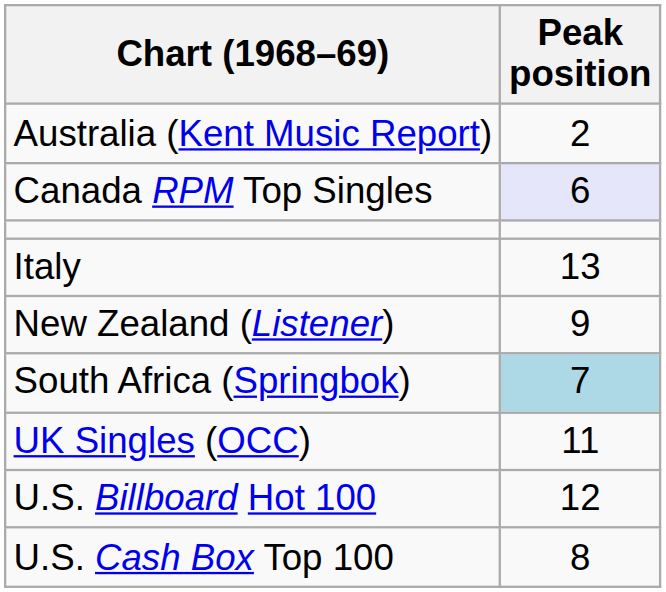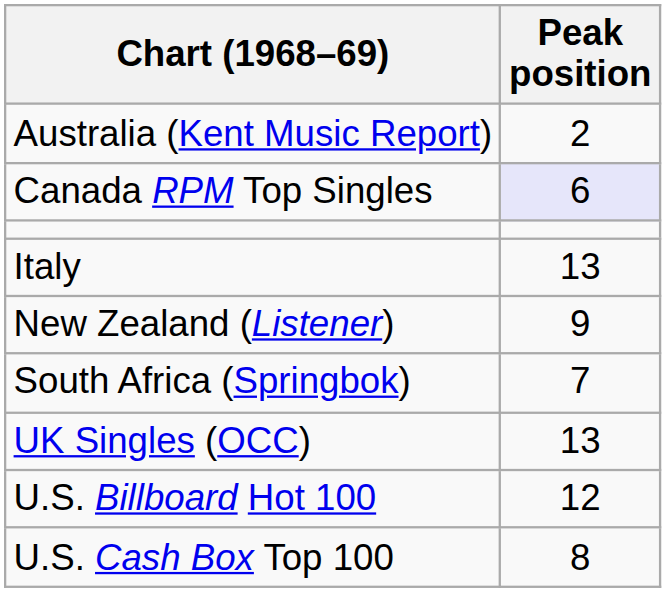 <table class="wikitable sortable">
 <tr>
 <th>Chart (1968–69)</th>
 <th>Peak<br>position</th>
 </tr>
 <tr>
 <td>Australia (<a href='#'>Kent Music Report</a>)</td>
 <td style="text-align:center;">2</td>
 </tr>
 <tr>
 <td>Canada <em><a href='#'>RPM</a></em> Top Singles</td>
 <td style="background: lavender; text-align:center;">6</td>
 </tr>
 <tr>
 <td></td>
 </tr>
 <tr>
 <td>Italy</td>
 <td style="text-align:center;">13</td>
 </tr>
 <tr>
 <td>New Zealand (<em><a href='#'>Listener</a></em>)</td>
 <td style="text-align:center;">9</td>
 </tr>
 <tr>
 <td>South Africa (<a href='#'>Springbok</a>)</td>
-<td align="center" style="background: lightblue;">7</td>
+<td align="center">7</td>
 </tr>
 <tr>
 <td><a href='#'>UK Singles</a> (<a href='#'>OCC</a>)</td>
-<td style="text-align:center;">11</td>
+<td style="text-align:center;">13</td>
 </tr>
 <tr>
 <td>U.S. <em><a href='#'>Billboard</a></em> <a href='#'>Hot 100</a></td>
 <td style="text-align:center;">12</td>
 </tr>
 <tr>
 <td>U.S. <a href='#'><em>Cash Box</em></a> Top 100</td>
 <td align="center">8</td>
 </tr>
 </table>
